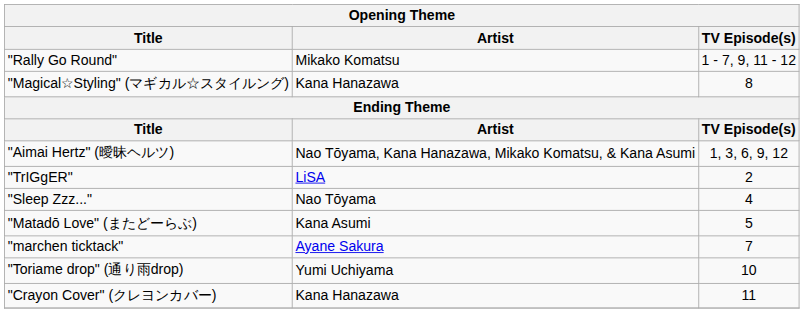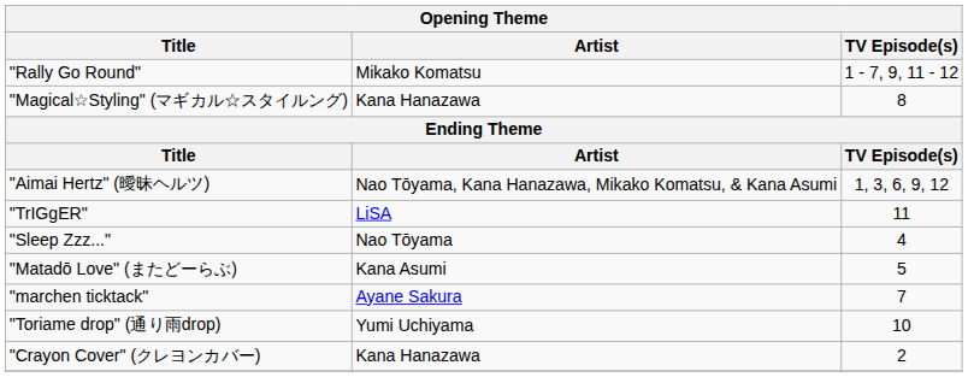 <table class="wikitable">
 <tr>
 <th colspan="4">Opening Theme</th>
 </tr>
 <tr>
 <th>Title</th>
 <th>Artist</th>
 <th>TV Episode(s)</th>
 </tr>
 <tr>
 <td>"Rally Go Round"</td>
 <td>Mikako Komatsu</td>
 <td align="center">1 - 7, 9, 11 - 12</td>
 </tr>
 <tr>
 <td>"Magical☆Styling" (マギカル☆スタイルング)</td>
 <td>Kana Hanazawa</td>
 <td align="center">8</td>
 </tr>
 <tr>
 <th colspan="4">Ending Theme</th>
 </tr>
 <tr>
 <th>Title</th>
 <th>Artist</th>
 <th>TV Episode(s)</th>
 </tr>
 <tr>
 <td>"Aimai Hertz"  (曖昧ヘルツ)</td>
 <td>Nao Tōyama, Kana Hanazawa, Mikako Komatsu, & Kana Asumi</td>
 <td align="center">1, 3, 6, 9, 12</td>
 </tr>
 <tr>
 <td>"TrIGgER"</td>
 <td><a href='#'>LiSA</a></td>
-<td align="center">2</td>
+<td align="center">11</td>
 </tr>
 <tr>
 <td>"Sleep Zzz..."</td>
 <td>Nao Tōyama</td>
 <td align="center">4</td>
 </tr>
 <tr>
 <td>"Matadō Love" (またどーらぶ)</td>
 <td>Kana Asumi</td>
 <td align="center">5</td>
 </tr>
 <tr>
 <td>"marchen ticktack"</td>
 <td><a href='#'>Ayane Sakura</a></td>
 <td align="center">7</td>
 </tr>
 <tr>
 <td>"Toriame drop"  (通り雨drop)</td>
 <td>Yumi Uchiyama</td>
 <td align="center">10</td>
 </tr>
 <tr>
 <td>"Crayon Cover"  (クレヨンカバー)</td>
 <td>Kana Hanazawa</td>
-<td align="center">11</td>
+<td align="center">2</td>
 </tr>
 <tr>
 </tr>
 </table>
